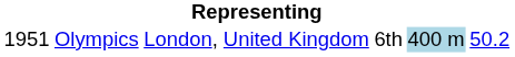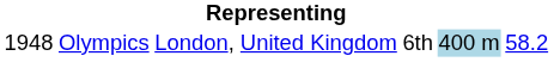 <table>
 <tr>
 <th colspan="6">Representing </th>
 </tr>
 <tr>
-<td>1951</td>
+<td>1948</td>
 <td><a href='#'>Olympics</a></td>
 <td><a href='#'>London</a>, <a href='#'>United Kingdom</a></td>
 <td>6th</td>
 <td style="background: lightblue;">400 m</td>
-<td><a href='#'>50.2</a></td>
+<td><a href='#'>58.2</a></td>
 </tr>
 </table>
